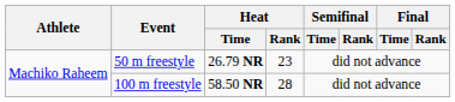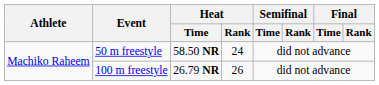 <table class=wikitable style="font-size:90%">
 <tr>
 <th rowspan=2>Athlete</th>
 <th rowspan=2>Event</th>
 <th colspan="2">Heat</th>
 <th colspan="2">Semifinal</th>
 <th colspan="2">Final</th>
 </tr>
 <tr style="font-size:95%">
 <th>Time</th>
 <th>Rank</th>
 <th>Time</th>
 <th>Rank</th>
 <th>Time</th>
 <th>Rank</th>
 </tr>
 <tr align=center>
 <td align=left rowspan=2><a href='#'>Machiko Raheem</a></td>
 <td align=left><a href='#'>50 m freestyle</a></td>
-<td>26.79 <strong>NR</strong></td>
-<td>23</td>
+<td>58.50 <strong>NR</strong></td>
+<td>24</td>
 <td colspan=4>did not advance</td>
 </tr>
 <tr align=center>
 <td align=left><a href='#'>100 m freestyle</a></td>
-<td>58.50 <strong>NR</strong></td>
-<td>28</td>
+<td>26.79 <strong>NR</strong></td>
+<td>26</td>
 <td colspan=4>did not advance</td>
 </tr>
 </table>
